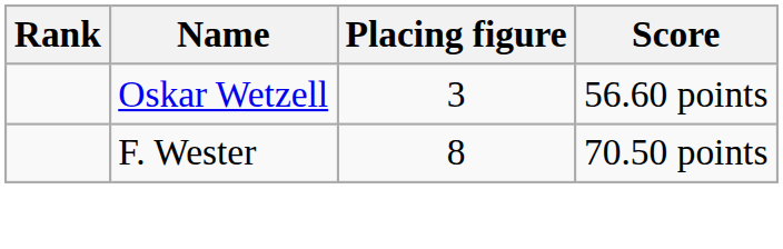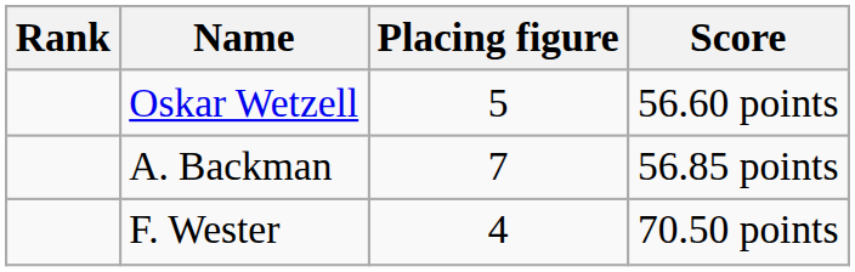 <table class="wikitable" style="text-align:center">
 <tr>
 <th>Rank</th>
 <th>Name</th>
 <th>Placing figure</th>
 <th>Score</th>
 </tr>
 <tr>
 <td></td>
 <td align=left><a href='#'>Oskar Wetzell</a></td>
-<td>3</td>
+<td>5</td>
 <td>56.60 points</td>
 </tr>
 <tr>
 <td></td>
+<td align=left>A. Backman</td>
+<td>7</td>
+<td>56.85 points</td>
+</tr>
+<tr>
+<td></td>
 <td align=left>F. Wester</td>
-<td>8</td>
+<td>4</td>
 <td>70.50 points</td>
 </tr>
 </table>
